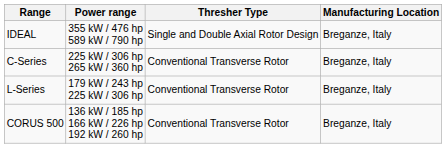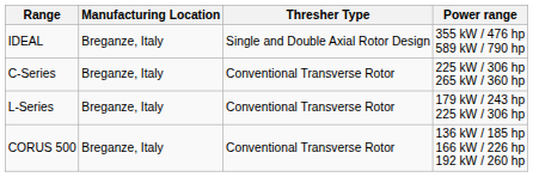 <table class="wikitable">
 <tr>
 <th>Range</th>
+<th>Manufacturing Location</th>
+<th>Thresher Type</th>
 <th>Power range</th>
-<th>Thresher Type</th>
-<th>Manufacturing Location</th>
 </tr>
 <tr>
 <td>IDEAL</td>
+<td>Breganze, Italy</td>
+<td>Single and Double Axial Rotor Design</td>
 <td>355 kW / 476 hp<br>589 kW / 790 hp</td>
-<td>Single and Double Axial Rotor Design</td>
-<td>Breganze, Italy</td>
 </tr>
 <tr>
 <td>C-Series</td>
+<td>Breganze, Italy</td>
+<td>Conventional Transverse Rotor</td>
 <td>225 kW / 306 hp<br>265 kW / 360 hp</td>
-<td>Conventional Transverse Rotor</td>
-<td>Breganze, Italy</td>
 </tr>
 <tr>
 <td>L-Series</td>
+<td>Breganze, Italy</td>
+<td>Conventional Transverse Rotor</td>
 <td>179 kW / 243 hp<br>225 kW / 306 hp</td>
-<td>Conventional Transverse Rotor</td>
-<td>Breganze, Italy</td>
 </tr>
 <tr>
 <td>CORUS 500</td>
+<td>Breganze, Italy</td>
+<td>Conventional Transverse Rotor</td>
 <td>136 kW / 185 hp<br>166 kW / 226 hp<br>192 kW / 260 hp</td>
-<td>Conventional Transverse Rotor</td>
-<td>Breganze, Italy</td>
 </tr>
 </table>
